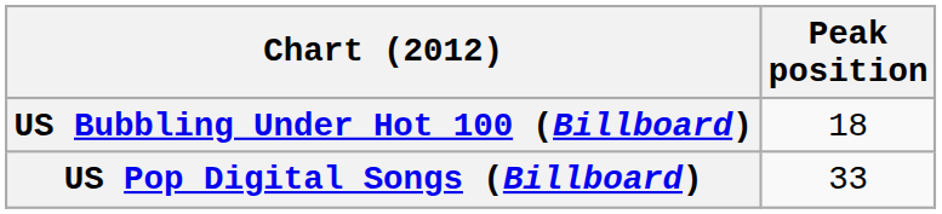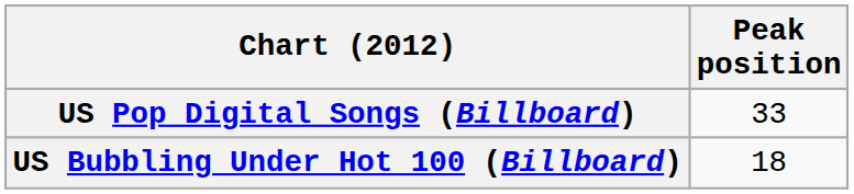 <table class="wikitable sortable plainrowheaders">
 <tr>
 <th>Chart (2012)</th>
 <th>Peak<br>position</th>
 </tr>
 <tr>
+<th scope="row">US <a href='#'>Pop Digital Songs</a> (<em><a href='#'>Billboard</a></em>)</th>
+<td align=center>33</td>
+</tr>
+<tr>
 <th scope="row">US <a href='#'>Bubbling Under Hot 100</a> (<em><a href='#'>Billboard</a></em>)</th>
 <td align=center>18</td>
 </tr>
-<tr>
-<th scope="row">US <a href='#'>Pop Digital Songs</a> (<em><a href='#'>Billboard</a></em>)</th>
-<td align=center>33</td>
-</tr>
 </table>
